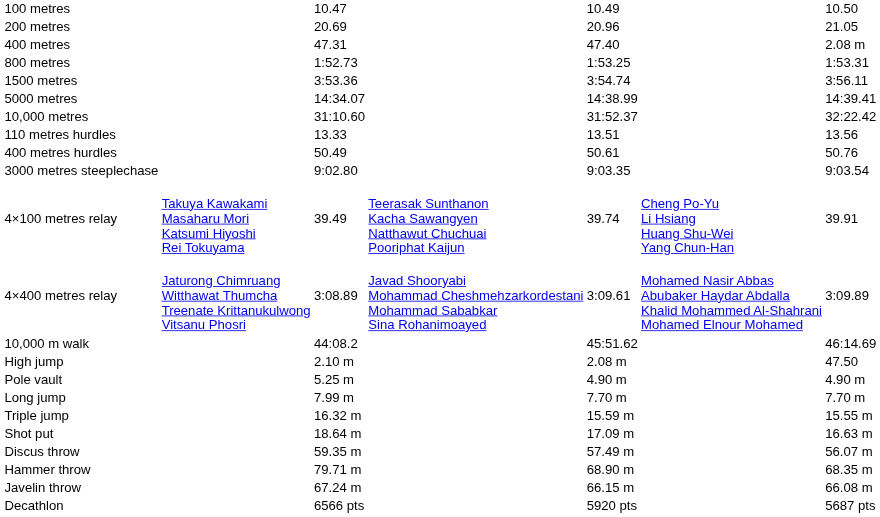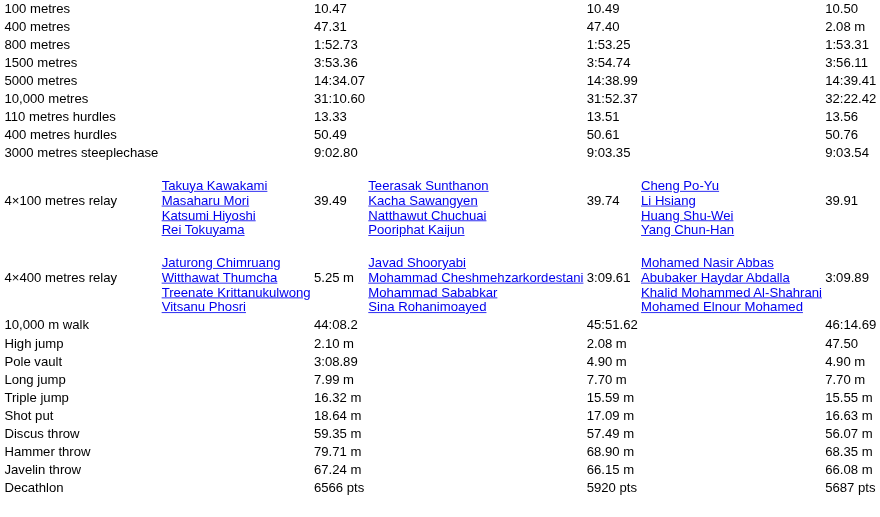 <table>
 <tr>
 <td>100 metres</td>
 <td></td>
 <td>10.47</td>
 <td></td>
 <td>10.49</td>
 <td></td>
 <td>10.50</td>
-</tr>
-<tr>
-<td>200 metres</td>
-<td></td>
-<td>20.69</td>
-<td></td>
-<td>20.96</td>
-<td></td>
-<td>21.05</td>
 </tr>
 <tr>
 <td>400 metres</td>
 <td></td>
 <td>47.31</td>
 <td></td>
 <td>47.40</td>
 <td></td>
 <td>2.08 m</td>
 </tr>
 <tr>
 <td>800 metres</td>
 <td></td>
 <td>1:52.73</td>
 <td></td>
 <td>1:53.25</td>
 <td></td>
 <td>1:53.31</td>
 </tr>
 <tr>
 <td>1500 metres</td>
 <td></td>
 <td>3:53.36</td>
 <td></td>
 <td>3:54.74</td>
 <td></td>
 <td>3:56.11</td>
 </tr>
 <tr>
 <td>5000 metres</td>
 <td></td>
 <td>14:34.07</td>
 <td></td>
 <td>14:38.99</td>
 <td></td>
 <td>14:39.41</td>
 </tr>
 <tr>
 <td>10,000 metres</td>
 <td></td>
 <td>31:10.60</td>
 <td></td>
 <td>31:52.37</td>
 <td></td>
 <td>32:22.42</td>
 </tr>
 <tr>
 <td>110 metres hurdles</td>
 <td></td>
 <td>13.33 </td>
 <td></td>
 <td>13.51</td>
 <td></td>
 <td>13.56</td>
 </tr>
 <tr>
 <td>400 metres hurdles</td>
 <td></td>
 <td>50.49</td>
 <td></td>
 <td>50.61</td>
 <td></td>
 <td>50.76</td>
 </tr>
 <tr>
 <td>3000 metres steeplechase</td>
 <td></td>
 <td>9:02.80</td>
 <td></td>
 <td>9:03.35</td>
 <td></td>
 <td>9:03.54</td>
 </tr>
 <tr>
 <td>4×100 metres relay</td>
 <td><br><a href='#'>Takuya Kawakami</a><br><a href='#'>Masaharu Mori</a><br><a href='#'>Katsumi Hiyoshi</a><br><a href='#'>Rei Tokuyama</a></td>
 <td>39.49</td>
 <td><br><a href='#'>Teerasak Sunthanon</a><br><a href='#'>Kacha Sawangyen</a><br><a href='#'>Natthawut Chuchuai</a><br><a href='#'>Pooriphat Kaijun</a></td>
 <td>39.74</td>
 <td><br><a href='#'>Cheng Po-Yu</a><br><a href='#'>Li Hsiang</a><br><a href='#'>Huang Shu-Wei</a><br><a href='#'>Yang Chun-Han</a></td>
 <td>39.91</td>
 </tr>
 <tr>
 <td>4×400 metres relay</td>
 <td><br><a href='#'>Jaturong Chimruang</a><br><a href='#'>Witthawat Thumcha</a><br><a href='#'>Treenate Krittanukulwong</a><br><a href='#'>Vitsanu Phosri</a></td>
-<td>3:08.89</td>
+<td>5.25 m</td>
 <td><br><a href='#'>Javad Shooryabi</a><br><a href='#'>Mohammad Cheshmehzarkordestani</a><br><a href='#'>Mohammad Sababkar</a><br><a href='#'>Sina Rohanimoayed</a></td>
 <td>3:09.61</td>
 <td><br><a href='#'>Mohamed Nasir Abbas</a><br><a href='#'>Abubaker Haydar Abdalla</a><br><a href='#'>Khalid Mohammed Al-Shahrani</a><br><a href='#'>Mohamed Elnour Mohamed</a></td>
 <td>3:09.89</td>
 </tr>
 <tr>
 <td>10,000 m walk</td>
 <td></td>
 <td>44:08.2</td>
 <td></td>
 <td>45:51.62</td>
 <td></td>
 <td>46:14.69</td>
 </tr>
 <tr>
 <td>High jump</td>
 <td></td>
 <td>2.10 m</td>
 <td></td>
 <td>2.08 m</td>
 <td></td>
 <td>47.50</td>
 </tr>
 <tr>
 <td>Pole vault</td>
 <td></td>
-<td>5.25 m</td>
+<td>3:08.89</td>
 <td></td>
 <td>4.90 m</td>
 <td></td>
 <td>4.90 m</td>
 </tr>
 <tr>
 <td>Long jump</td>
 <td></td>
 <td>7.99 m</td>
 <td></td>
 <td>7.70 m</td>
 <td></td>
 <td>7.70 m</td>
 </tr>
 <tr>
 <td>Triple jump</td>
 <td></td>
 <td>16.32 m</td>
 <td></td>
 <td>15.59 m</td>
 <td></td>
 <td>15.55 m</td>
 </tr>
 <tr>
 <td>Shot put</td>
 <td></td>
 <td>18.64 m</td>
 <td></td>
 <td>17.09 m</td>
 <td></td>
 <td>16.63 m</td>
 </tr>
 <tr>
 <td>Discus throw</td>
 <td></td>
 <td>59.35 m</td>
 <td></td>
 <td>57.49 m</td>
 <td></td>
 <td>56.07 m</td>
 </tr>
 <tr>
 <td>Hammer throw</td>
 <td></td>
 <td>79.71 m</td>
 <td></td>
 <td>68.90 m</td>
 <td></td>
 <td>68.35 m</td>
 </tr>
 <tr>
 <td>Javelin throw</td>
 <td></td>
 <td>67.24 m</td>
 <td></td>
 <td>66.15 m</td>
 <td></td>
 <td>66.08 m</td>
 </tr>
 <tr>
 <td>Decathlon</td>
 <td></td>
 <td>6566 pts</td>
 <td></td>
 <td>5920 pts</td>
 <td></td>
 <td>5687 pts</td>
 </tr>
 </table>
